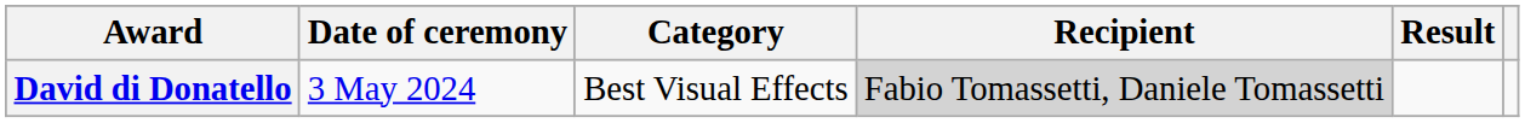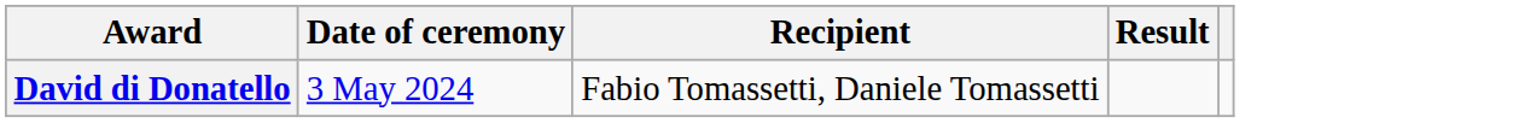 <table class="wikitable sortable plainrowheaders">
 <tr>
 <th>Award</th>
 <th>Date of ceremony</th>
-<th>Category</th>
 <th>Recipient</th>
 <th>Result</th>
 <th></th>
 </tr>
 <tr>
 <th scope="row"><a href='#'>David di Donatello</a></th>
 <td><a href='#'>3 May 2024</a></td>
-<td>Best Visual Effects</td>
-<td style="background: lightgrey;">Fabio Tomassetti, Daniele Tomassetti</td>
+<td>Fabio Tomassetti, Daniele Tomassetti</td>
 <td></td>
 <td align="center"></td>
 </tr>
 </table>
